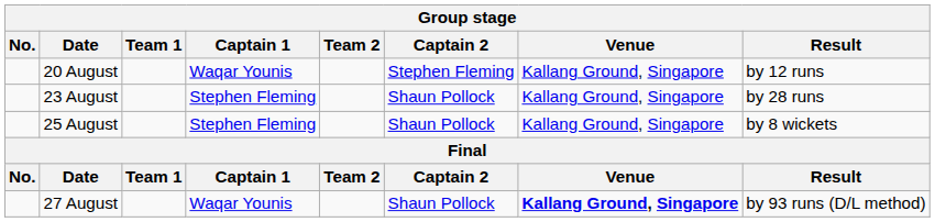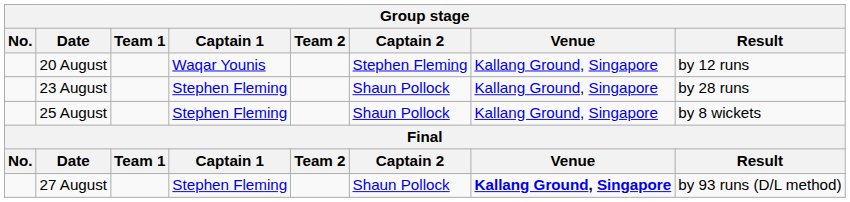 <table class="wikitable">
 <tr>
 <th colspan="9">Group stage</th>
 </tr>
 <tr>
 <th>No.</th>
 <th>Date</th>
 <th>Team 1</th>
 <th>Captain 1</th>
 <th>Team 2</th>
 <th>Captain 2</th>
 <th>Venue</th>
 <th>Result</th>
 </tr>
 <tr>
 <td></td>
 <td>20 August</td>
 <td></td>
 <td><a href='#'>Waqar Younis</a></td>
 <td></td>
 <td><a href='#'>Stephen Fleming</a></td>
 <td><a href='#'>Kallang Ground</a>, <a href='#'>Singapore</a></td>
 <td> by 12 runs</td>
 </tr>
 <tr>
 <td></td>
 <td>23 August</td>
 <td></td>
 <td><a href='#'>Stephen Fleming</a></td>
 <td></td>
 <td><a href='#'>Shaun Pollock</a></td>
 <td><a href='#'>Kallang Ground</a>, <a href='#'>Singapore</a></td>
 <td> by 28 runs</td>
 </tr>
 <tr>
 <td></td>
 <td>25 August</td>
 <td></td>
 <td><a href='#'>Stephen Fleming</a></td>
 <td></td>
 <td><a href='#'>Shaun Pollock</a></td>
 <td><a href='#'>Kallang Ground</a>, <a href='#'>Singapore</a></td>
 <td> by 8 wickets</td>
 </tr>
 <tr>
 <th colspan="9">Final</th>
 </tr>
 <tr>
 <th>No.</th>
 <th>Date</th>
 <th>Team 1</th>
 <th>Captain 1</th>
 <th>Team 2</th>
 <th>Captain 2</th>
 <th>Venue</th>
 <th>Result</th>
 </tr>
 <tr>
 <td></td>
 <td>27 August</td>
 <td></td>
-<td><a href='#'>Waqar Younis</a></td>
+<td><a href='#'>Stephen Fleming</a></td>
 <td></td>
 <td><a href='#'>Shaun Pollock</a></td>
 <td><strong><a href='#'>Kallang Ground</a>, <a href='#'>Singapore</a></strong></td>
 <td> by 93 runs (D/L method)</td>
 </tr>
 </table>
